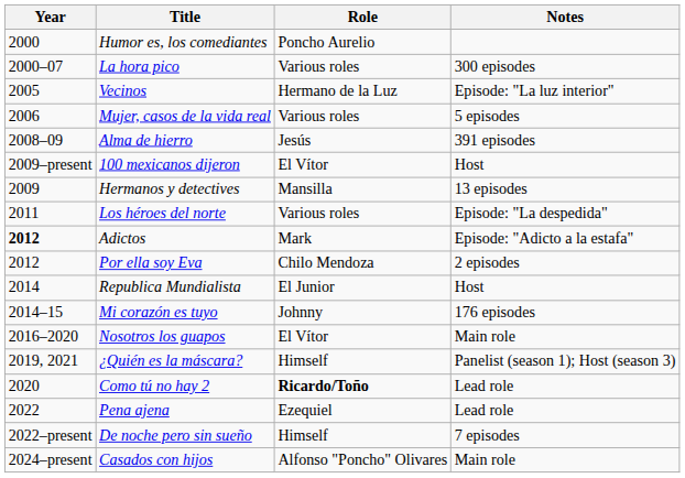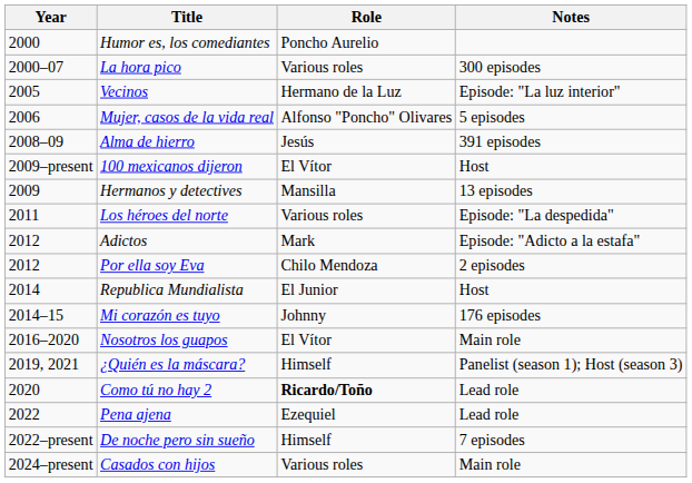 <table class="wikitable sortable">
 <tr>
 <th>Year</th>
 <th>Title</th>
 <th>Role</th>
 <th>Notes</th>
 </tr>
 <tr>
 <td>2000</td>
 <td><em>Humor es, los comediantes</em></td>
 <td>Poncho Aurelio</td>
 <td></td>
 </tr>
 <tr>
 <td>2000–07</td>
 <td><em><a href='#'>La hora pico</a></em></td>
 <td>Various roles</td>
 <td>300 episodes</td>
 </tr>
 <tr>
 <td>2005</td>
 <td><em><a href='#'>Vecinos</a></em></td>
 <td>Hermano de la Luz</td>
 <td>Episode: "La luz interior"</td>
 </tr>
 <tr>
 <td>2006</td>
 <td><em><a href='#'>Mujer, casos de la vida real</a></em></td>
-<td>Various roles</td>
+<td>Alfonso "Poncho" Olivares</td>
 <td>5 episodes</td>
 </tr>
 <tr>
 <td>2008–09</td>
 <td><em><a href='#'>Alma de hierro</a></em></td>
 <td>Jesús</td>
 <td>391 episodes</td>
 </tr>
 <tr>
 <td>2009–present</td>
 <td><em><a href='#'>100 mexicanos dijeron</a></em></td>
 <td>El Vítor</td>
 <td>Host</td>
 </tr>
 <tr>
 <td>2009</td>
 <td><em>Hermanos y detectives</em></td>
 <td>Mansilla</td>
 <td>13 episodes</td>
 </tr>
 <tr>
 <td>2011</td>
 <td><em><a href='#'>Los héroes del norte</a></em></td>
 <td>Various roles</td>
 <td>Episode: "La despedida"</td>
 </tr>
 <tr>
-<td><strong>2012</strong></td>
+<td>2012</td>
 <td><em>Adictos</em></td>
 <td>Mark</td>
 <td>Episode: "Adicto a la estafa"</td>
 </tr>
 <tr>
 <td>2012</td>
 <td><em><a href='#'>Por ella soy Eva</a></em></td>
 <td>Chilo Mendoza</td>
 <td>2 episodes</td>
 </tr>
 <tr>
 <td>2014</td>
 <td><em>Republica Mundialista</em></td>
 <td>El Junior</td>
 <td>Host</td>
 </tr>
 <tr>
 <td>2014–15</td>
 <td><em><a href='#'>Mi corazón es tuyo</a></em></td>
 <td>Johnny</td>
 <td>176 episodes</td>
 </tr>
 <tr>
 <td>2016–2020</td>
 <td><em><a href='#'>Nosotros los guapos</a></em></td>
 <td>El Vítor</td>
 <td>Main role</td>
 </tr>
 <tr>
 <td>2019, 2021</td>
 <td><em><a href='#'>¿Quién es la máscara?</a></em></td>
 <td>Himself</td>
 <td>Panelist (season 1); Host (season 3)</td>
 </tr>
 <tr>
 <td>2020</td>
 <td><em><a href='#'>Como tú no hay 2</a></em></td>
 <td><strong>Ricardo/Toño</strong></td>
 <td>Lead role</td>
 </tr>
 <tr>
 <td>2022</td>
 <td><em><a href='#'>Pena ajena</a></em></td>
 <td>Ezequiel</td>
 <td>Lead role</td>
 </tr>
 <tr>
 <td>2022–present</td>
 <td><em><a href='#'>De noche pero sin sueño</a></em></td>
 <td>Himself</td>
 <td>7 episodes</td>
 </tr>
 <tr>
 <td>2024–present</td>
 <td><em><a href='#'>Casados con hijos</a></em></td>
-<td>Alfonso "Poncho" Olivares</td>
+<td>Various roles</td>
 <td>Main role</td>
 </tr>
 </table>
